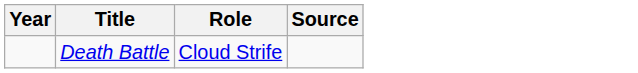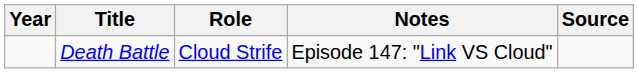 <table class="wikitable sortable">
 <tr>
 <th>Year</th>
 <th>Title</th>
 <th>Role</th>
+<th>Notes</th>
 <th>Source</th>
 </tr>
 <tr>
 <td></td>
 <td><em><a href='#'>Death Battle</a></em></td>
 <td><a href='#'>Cloud Strife</a></td>
+<td>Episode 147: "<a href='#'>Link</a> VS Cloud"</td>
 <td></td>
 </tr>
 </table>
